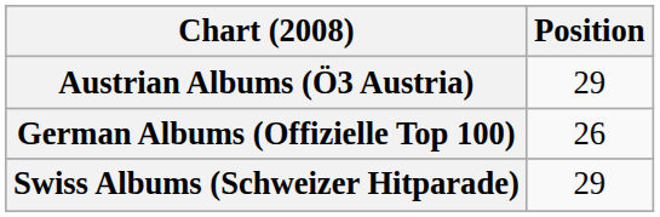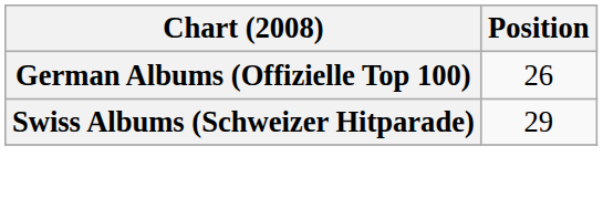 <table class="wikitable sortable plainrowheaders" style="text-align:center">
 <tr>
 <th scope="col">Chart (2008)</th>
 <th scope="col">Position</th>
-</tr>
-<tr>
-<th scope="row">Austrian Albums (Ö3 Austria)</th>
-<td>29</td>
 </tr>
 <tr>
 <th scope="row">German Albums (Offizielle Top 100)</th>
 <td>26</td>
 </tr>
 <tr>
 <th scope="row">Swiss Albums (Schweizer Hitparade)</th>
 <td>29</td>
 </tr>
 </table>
